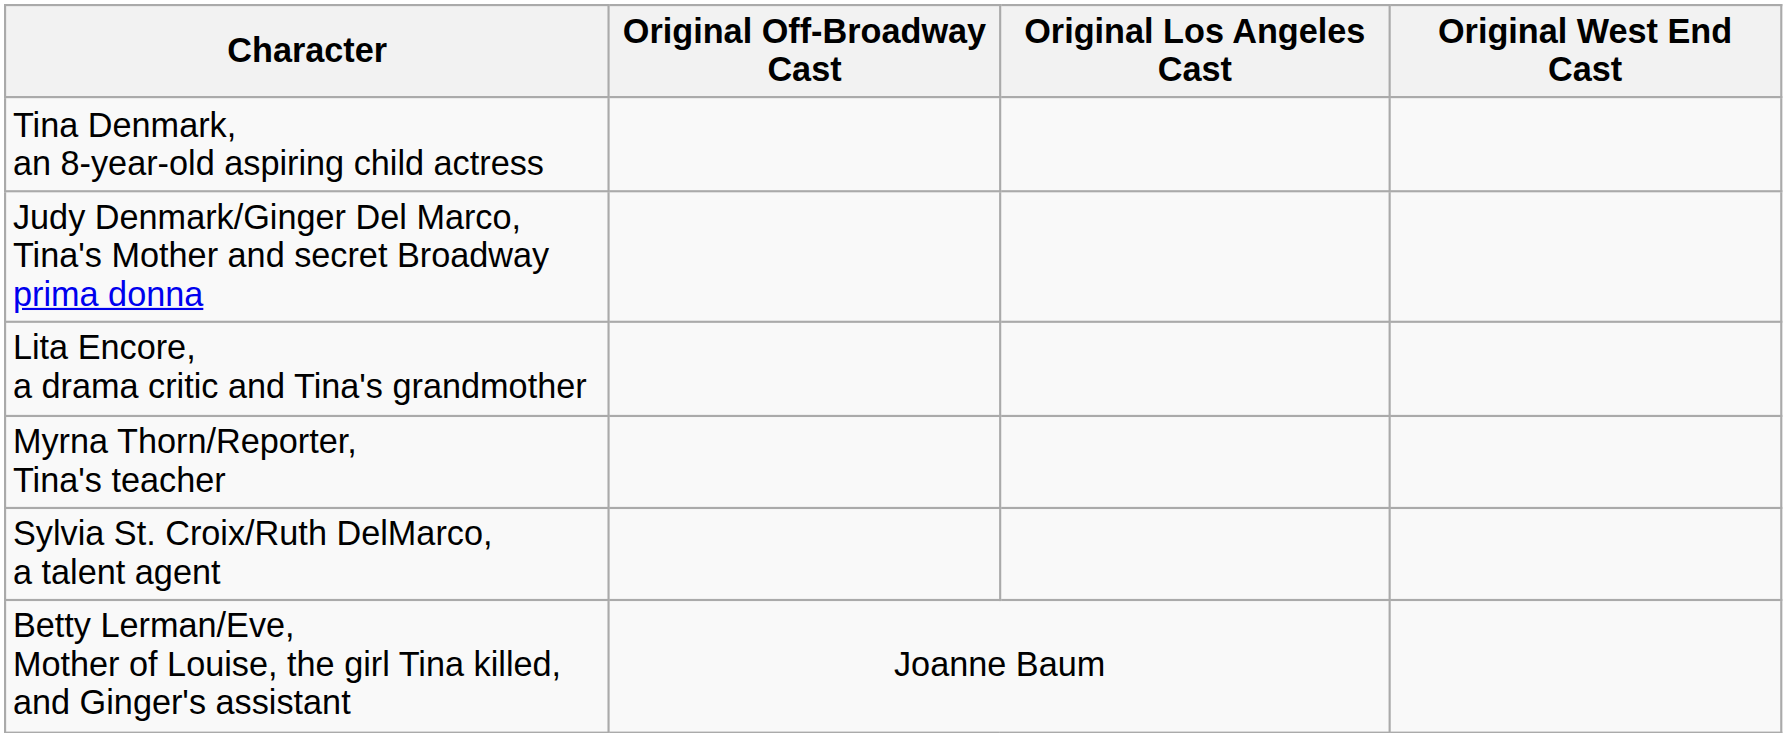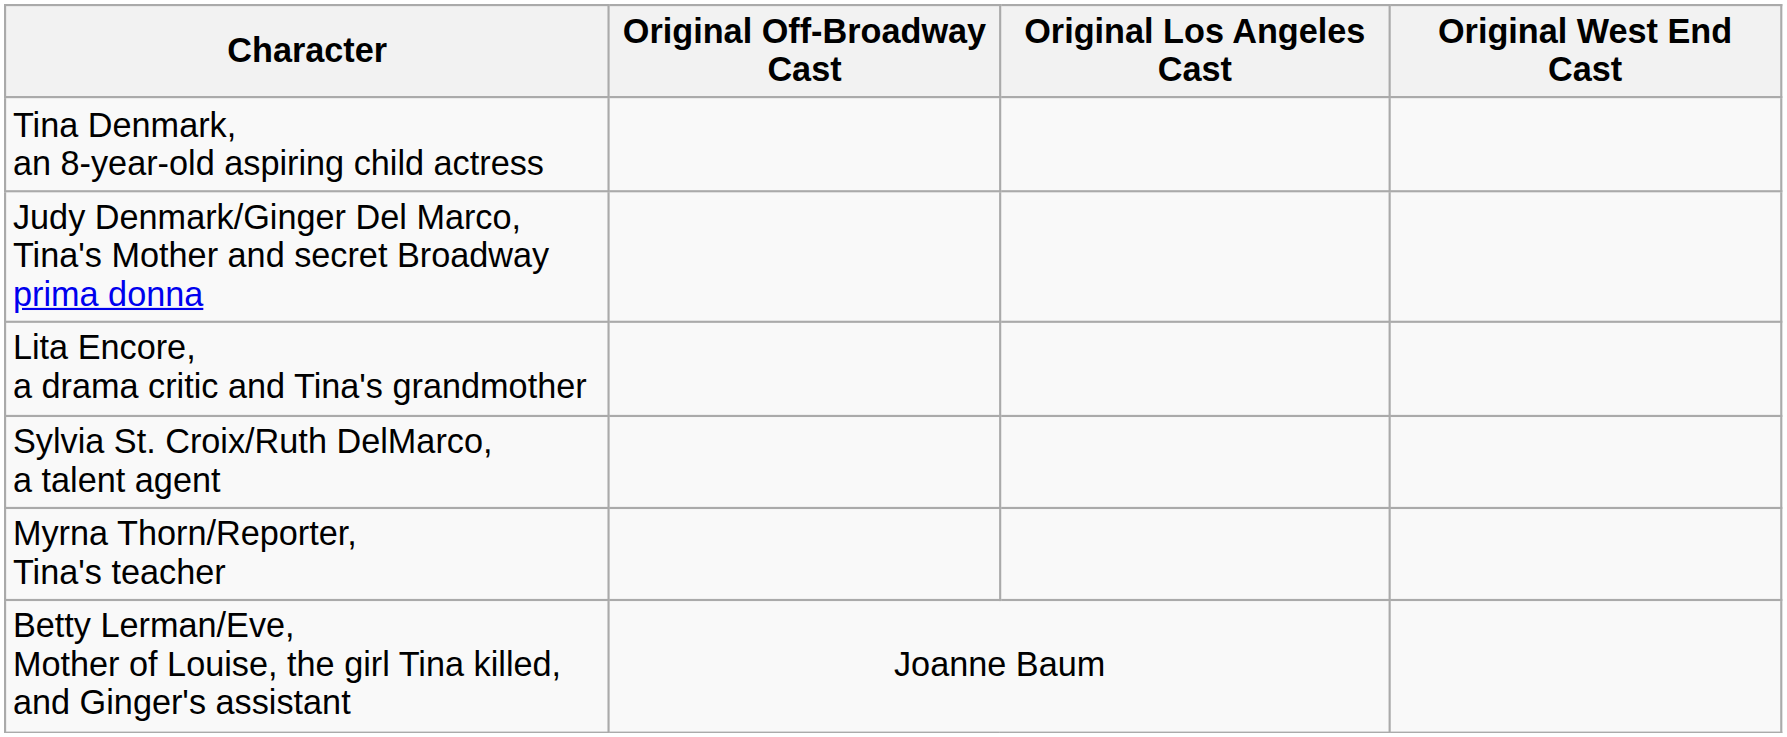 <table class="wikitable">
 <tr>
 <th style="width:275px;"><strong>Character</strong></th>
 <th style="width:175px;"><strong>Original Off-Broadway Cast</strong></th>
 <th style="width:175px;"><strong>Original Los Angeles Cast</strong></th>
 <th style="width:175px;"><strong>Original West End Cast</strong></th>
 </tr>
 <tr>
 <td>Tina Denmark,<br>an 8-year-old aspiring child actress</td>
 <td></td>
 <td></td>
 <td></td>
 </tr>
 <tr>
 <td>Judy Denmark/Ginger Del Marco,<br>Tina's Mother and secret Broadway <a href='#'>prima donna</a></td>
 <td></td>
 <td></td>
 <td></td>
 </tr>
 <tr>
 <td>Lita Encore,<br>a drama critic and Tina's grandmother</td>
 <td></td>
 <td></td>
 <td></td>
 </tr>
 <tr>
-<td>Myrna Thorn/Reporter,<br>Tina's teacher</td>
+<td>Sylvia St. Croix/Ruth DelMarco,<br>a talent agent</td>
 <td></td>
 <td></td>
 <td></td>
 </tr>
 <tr>
-<td>Sylvia St. Croix/Ruth DelMarco,<br>a talent agent</td>
+<td>Myrna Thorn/Reporter,<br>Tina's teacher</td>
 <td></td>
 <td></td>
 <td></td>
 </tr>
 <tr>
 <td>Betty Lerman/Eve,<br>Mother of Louise, the girl Tina killed, and Ginger's assistant</td>
 <td colspan="2" style="text-align:center;">Joanne Baum</td>
 <td></td>
 </tr>
 </table>
